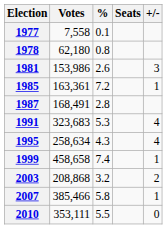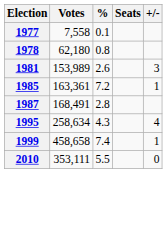 <table class="wikitable" style=text-align:right;">
 <tr>
 <th>Election</th>
 <th>Votes</th>
 <th>%</th>
 <th>Seats</th>
 <th>+/-</th>
 </tr>
 <tr>
 <th><a href='#'>1977</a></th>
 <td>7,558</td>
 <td>0.1</td>
 <td></td>
 <td></td>
 </tr>
 <tr>
 <th><a href='#'>1978</a></th>
 <td>62,180</td>
 <td>0.8</td>
 <td></td>
 <td></td>
 </tr>
 <tr>
 <th><a href='#'>1981</a></th>
-<td>153,986</td>
+<td>153,989</td>
 <td>2.6</td>
 <td></td>
 <td> 3</td>
 </tr>
 <tr>
 <th><a href='#'>1985</a></th>
 <td>163,361</td>
 <td>7.2</td>
 <td></td>
 <td> 1</td>
 </tr>
 <tr>
 <th><a href='#'>1987</a></th>
 <td>168,491</td>
 <td>2.8</td>
 <td></td>
 <td></td>
 </tr>
 <tr>
-<th><a href='#'>1991</a></th>
-<td>323,683</td>
-<td>5.3</td>
-<td></td>
-<td> 4</td>
-</tr>
-<tr>
 <th><a href='#'>1995</a></th>
 <td>258,634</td>
 <td>4.3</td>
 <td></td>
 <td> 4</td>
 </tr>
 <tr>
 <th><a href='#'>1999</a></th>
 <td>458,658</td>
 <td>7.4</td>
 <td></td>
 <td> 1</td>
 </tr>
 <tr>
-<th><a href='#'>2003</a></th>
-<td>208,868</td>
-<td>3.2</td>
-<td></td>
-<td> 2</td>
-</tr>
-<tr>
-<th><a href='#'>2007</a></th>
-<td>385,466</td>
-<td>5.8</td>
-<td></td>
-<td> 1</td>
-</tr>
-<tr>
 <th><a href='#'>2010</a></th>
 <td>353,111</td>
 <td>5.5</td>
 <td></td>
 <td> 0</td>
 </tr>
 </table>
